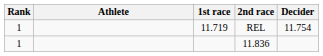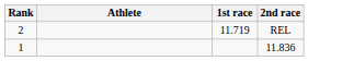 <table class=wikitable style="text-align:center">
 <tr>
 <th width=40>Rank</th>
 <th width=250>Athlete</th>
 <th width=60>1st race</th>
 <th width=60>2nd race</th>
-<th width=60>Decider</th>
 </tr>
 <tr>
-<td>1</td>
+<td>2</td>
 <td align=left></td>
 <td>11.719</td>
 <td>REL</td>
-<td>11.754</td>
 </tr>
 <tr>
 <td>1</td>
 <td align=left></td>
 <td></td>
 <td>11.836</td>
-<td></td>
 </tr>
 </table>
